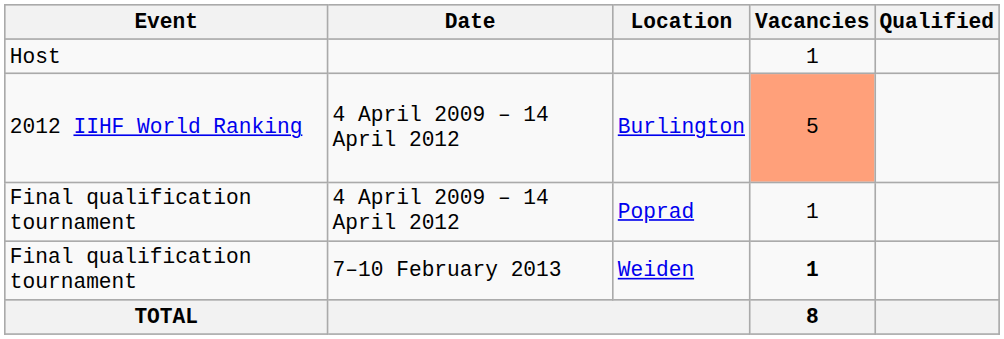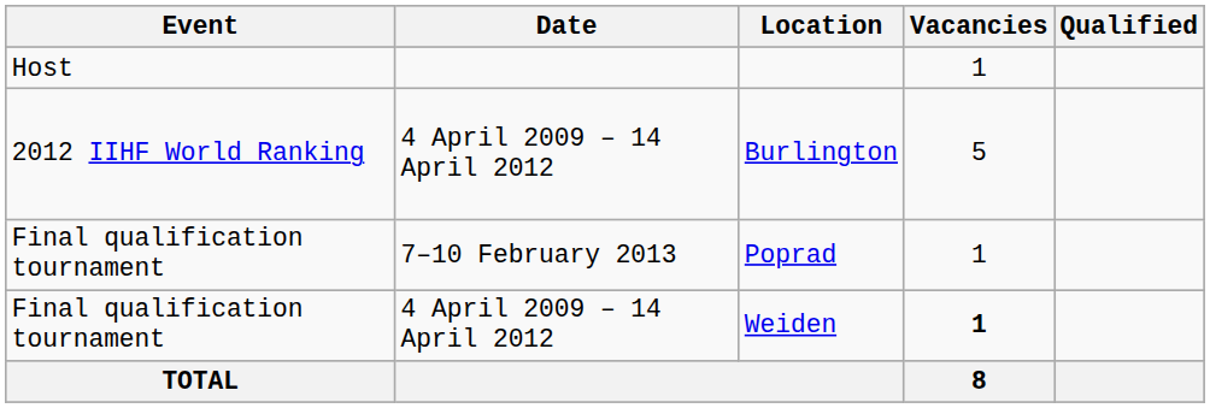 <table class="wikitable">
 <tr>
 <th>Event</th>
 <th>Date</th>
 <th>Location</th>
 <th>Vacancies</th>
 <th>Qualified</th>
 </tr>
 <tr>
 <td>Host</td>
 <td></td>
 <td></td>
 <td align=center>1</td>
 <td></td>
 </tr>
 <tr>
 <td>2012 <a href='#'>IIHF World Ranking</a></td>
 <td>4 April 2009 – 14 April 2012</td>
 <td> <a href='#'>Burlington</a></td>
-<td align=center style="background: lightsalmon;">5</td>
+<td align=center>5</td>
 <td><br><br><br><br></td>
 </tr>
 <tr>
 <td>Final qualification tournament</td>
-<td>4 April 2009 – 14 April 2012</td>
+<td>7–10 February 2013</td>
 <td> <a href='#'>Poprad</a> </td>
 <td align=center>1</td>
 <td></td>
 </tr>
 <tr>
 <td>Final qualification tournament</td>
-<td>7–10 February 2013</td>
+<td>4 April 2009 – 14 April 2012</td>
 <td> <a href='#'>Weiden</a></td>
 <td align=center><strong>1</strong></td>
 <td></td>
 </tr>
 <tr>
 <th>TOTAL</th>
 <th colspan="2"></th>
 <th>8</th>
 <th></th>
 </tr>
 </table>
